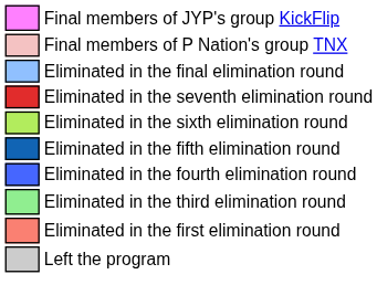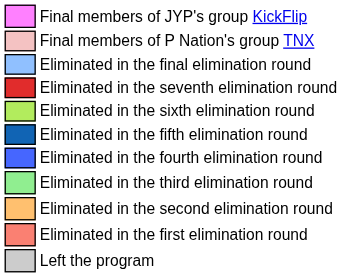 <table class="toccolours" style="font-size: 75%; white-space: nowrap">
 <tr>
 <td style="background:#FF80FF; border: 1px solid black">      </td>
 <td>Final members of JYP's group <a href='#'>KickFlip</a></td>
 </tr>
 <tr>
 <td style="background:#F4C2C2; border: 1px solid black"></td>
 <td>Final members of P Nation's group <a href='#'>TNX</a></td>
 </tr>
 <tr>
 <td style="background:#90C0FF; border: 1px solid black"></td>
 <td>Eliminated in the final elimination round</td>
 </tr>
 <tr>
 <td style="background:#E12C2C; border: 1px solid black"></td>
 <td>Eliminated in the seventh elimination round</td>
 </tr>
 <tr>
 <td style="background:#B2EC5D; border: 1px solid black"></td>
 <td>Eliminated in the sixth elimination round</td>
 </tr>
 <tr>
 <td style="background:#1164B4; border: 1px solid black"></td>
 <td>Eliminated in the fifth elimination round</td>
 </tr>
 <tr>
 <td style="background:#4666FF; border: 1px solid black"></td>
 <td>Eliminated in the fourth elimination round</td>
 </tr>
 <tr>
 <td style="background:#90EE90; border: 1px solid black">      </td>
 <td>Eliminated in the third elimination round</td>
 </tr>
 <tr>
+<td style="background:#FFC06F; border: 1px solid black">      </td>
+<td>Eliminated in the second elimination round</td>
+</tr>
+<tr>
 <td style="background:salmon; border: 1px solid black">      </td>
 <td>Eliminated in the first elimination round</td>
 </tr>
 <tr>
 <td style="background:#CCCCCC; border: 1px solid black">      </td>
 <td>Left the program</td>
 </tr>
 </table>
